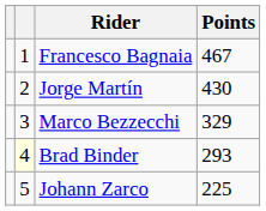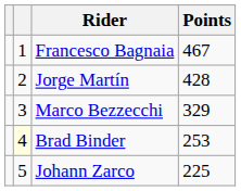 <table class="wikitable" style="font-size: 95%;">
 <tr>
 <th></th>
 <th></th>
 <th>Rider</th>
 <th>Points</th>
 </tr>
 <tr>
 <td></td>
 <td align=center>1</td>
 <td> <a href='#'>Francesco Bagnaia</a></td>
 <td align=left>467</td>
 </tr>
 <tr>
 <td></td>
 <td align=center>2</td>
 <td> <a href='#'>Jorge Martín</a></td>
-<td align=left>430</td>
+<td align=left>428</td>
 </tr>
 <tr>
 <td></td>
 <td align=center>3</td>
 <td> <a href='#'>Marco Bezzecchi</a></td>
 <td align=left>329</td>
 </tr>
 <tr>
 <td></td>
 <td align=center style="background: lightyellow;">4</td>
 <td> <a href='#'>Brad Binder</a></td>
-<td align=left>293</td>
+<td align=left>253</td>
 </tr>
 <tr>
 <td></td>
 <td align=center>5</td>
 <td> <a href='#'>Johann Zarco</a></td>
 <td align=left>225</td>
 </tr>
 </table>
